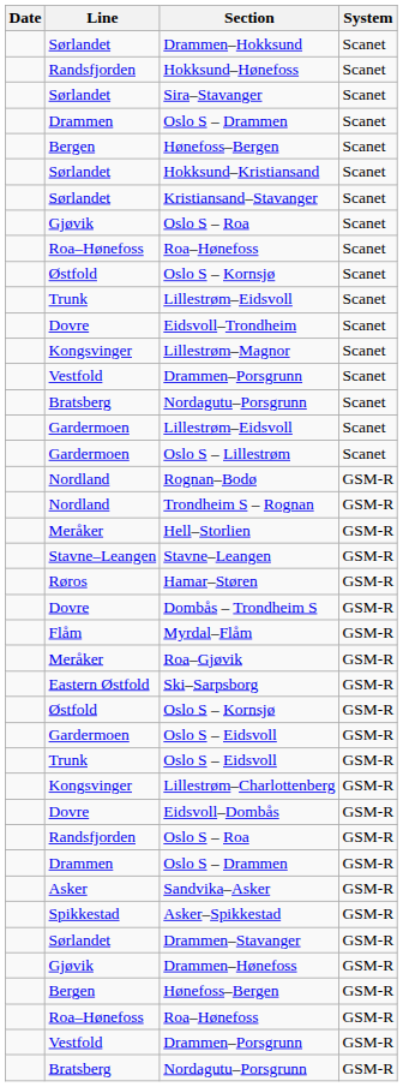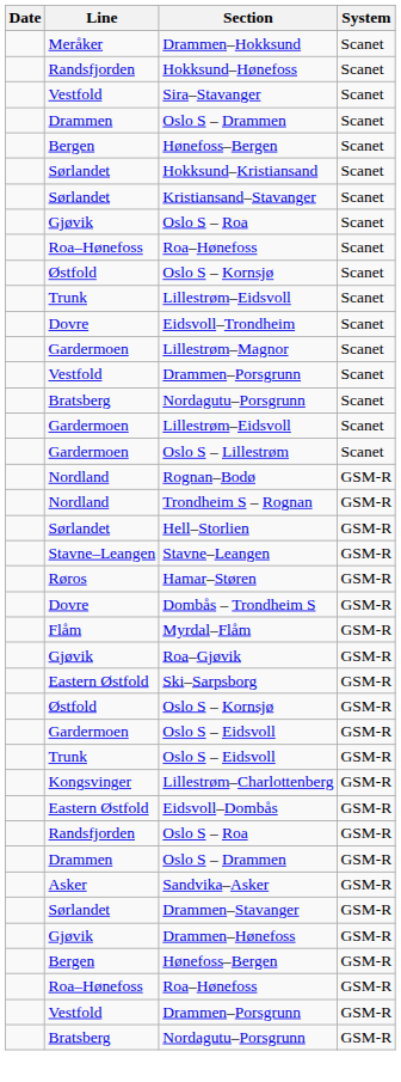 <table class="wikitable sortable">
 <tr>
 <th>Date</th>
 <th>Line</th>
 <th>Section</th>
 <th>System</th>
 </tr>
 <tr>
 <td></td>
-<td><a href='#'>Sørlandet</a></td>
+<td><a href='#'>Meråker</a></td>
 <td><a href='#'>Drammen</a>–<a href='#'>Hokksund</a></td>
 <td>Scanet</td>
 </tr>
 <tr>
 <td></td>
 <td><a href='#'>Randsfjorden</a></td>
 <td><a href='#'>Hokksund</a>–<a href='#'>Hønefoss</a></td>
 <td>Scanet</td>
 </tr>
 <tr>
 <td></td>
-<td><a href='#'>Sørlandet</a></td>
+<td><a href='#'>Vestfold</a></td>
 <td><a href='#'>Sira</a>–<a href='#'>Stavanger</a></td>
 <td>Scanet</td>
 </tr>
 <tr>
 <td></td>
 <td><a href='#'>Drammen</a></td>
 <td><a href='#'>Oslo S</a> – <a href='#'>Drammen</a></td>
 <td>Scanet</td>
 </tr>
 <tr>
 <td></td>
 <td><a href='#'>Bergen</a></td>
 <td><a href='#'>Hønefoss</a>–<a href='#'>Bergen</a></td>
 <td>Scanet</td>
 </tr>
 <tr>
 <td></td>
 <td><a href='#'>Sørlandet</a></td>
 <td><a href='#'>Hokksund</a>–<a href='#'>Kristiansand</a></td>
 <td>Scanet</td>
 </tr>
 <tr>
 <td></td>
 <td><a href='#'>Sørlandet</a></td>
 <td><a href='#'>Kristiansand</a>–<a href='#'>Stavanger</a></td>
 <td>Scanet</td>
 </tr>
 <tr>
 <td></td>
 <td><a href='#'>Gjøvik</a></td>
 <td><a href='#'>Oslo S</a> – <a href='#'>Roa</a></td>
 <td>Scanet</td>
 </tr>
 <tr>
 <td></td>
 <td><a href='#'>Roa–Hønefoss</a></td>
 <td><a href='#'>Roa</a>–<a href='#'>Hønefoss</a></td>
 <td>Scanet</td>
 </tr>
 <tr>
 <td></td>
 <td><a href='#'>Østfold</a></td>
 <td><a href='#'>Oslo S</a> – <a href='#'>Kornsjø</a></td>
 <td>Scanet</td>
 </tr>
 <tr>
 <td></td>
 <td><a href='#'>Trunk</a></td>
 <td><a href='#'>Lillestrøm</a>–<a href='#'>Eidsvoll</a></td>
 <td>Scanet</td>
 </tr>
 <tr>
 <td></td>
 <td><a href='#'>Dovre</a></td>
 <td><a href='#'>Eidsvoll</a>–<a href='#'>Trondheim</a></td>
 <td>Scanet</td>
 </tr>
 <tr>
 <td></td>
-<td><a href='#'>Kongsvinger</a></td>
+<td><a href='#'>Gardermoen</a></td>
 <td><a href='#'>Lillestrøm</a>–<a href='#'>Magnor</a></td>
 <td>Scanet</td>
 </tr>
 <tr>
 <td></td>
 <td><a href='#'>Vestfold</a></td>
 <td><a href='#'>Drammen</a>–<a href='#'>Porsgrunn</a></td>
 <td>Scanet</td>
 </tr>
 <tr>
 <td></td>
 <td><a href='#'>Bratsberg</a></td>
 <td><a href='#'>Nordagutu</a>–<a href='#'>Porsgrunn</a></td>
 <td>Scanet</td>
 </tr>
 <tr>
 <td></td>
 <td><a href='#'>Gardermoen</a></td>
 <td><a href='#'>Lillestrøm</a>–<a href='#'>Eidsvoll</a></td>
 <td>Scanet</td>
 </tr>
 <tr>
 <td></td>
 <td><a href='#'>Gardermoen</a></td>
 <td><a href='#'>Oslo S</a> – <a href='#'>Lillestrøm</a></td>
 <td>Scanet</td>
 </tr>
 <tr>
 <td></td>
 <td><a href='#'>Nordland</a></td>
 <td><a href='#'>Rognan</a>–<a href='#'>Bodø</a></td>
 <td>GSM-R</td>
 </tr>
 <tr>
 <td></td>
 <td><a href='#'>Nordland</a></td>
 <td><a href='#'>Trondheim S</a> – <a href='#'>Rognan</a></td>
 <td>GSM-R</td>
 </tr>
 <tr>
 <td></td>
-<td><a href='#'>Meråker</a></td>
+<td><a href='#'>Sørlandet</a></td>
 <td><a href='#'>Hell</a>–<a href='#'>Storlien</a></td>
 <td>GSM-R</td>
 </tr>
 <tr>
 <td></td>
 <td><a href='#'>Stavne–Leangen</a></td>
 <td><a href='#'>Stavne</a>–<a href='#'>Leangen</a></td>
 <td>GSM-R</td>
 </tr>
 <tr>
 <td></td>
 <td><a href='#'>Røros</a></td>
 <td><a href='#'>Hamar</a>–<a href='#'>Støren</a></td>
 <td>GSM-R</td>
 </tr>
 <tr>
 <td></td>
 <td><a href='#'>Dovre</a></td>
 <td><a href='#'>Dombås</a> – <a href='#'>Trondheim S</a></td>
 <td>GSM-R</td>
 </tr>
 <tr>
 <td></td>
 <td><a href='#'>Flåm</a></td>
 <td><a href='#'>Myrdal</a>–<a href='#'>Flåm</a></td>
 <td>GSM-R</td>
 </tr>
 <tr>
 <td></td>
-<td><a href='#'>Meråker</a></td>
+<td><a href='#'>Gjøvik</a></td>
 <td><a href='#'>Roa</a>–<a href='#'>Gjøvik</a></td>
 <td>GSM-R</td>
 </tr>
 <tr>
 <td></td>
 <td><a href='#'>Eastern Østfold</a></td>
 <td><a href='#'>Ski</a>–<a href='#'>Sarpsborg</a></td>
 <td>GSM-R</td>
 </tr>
 <tr>
 <td></td>
 <td><a href='#'>Østfold</a></td>
 <td><a href='#'>Oslo S</a> – <a href='#'>Kornsjø</a></td>
 <td>GSM-R</td>
 </tr>
 <tr>
 <td></td>
 <td><a href='#'>Gardermoen</a></td>
 <td><a href='#'>Oslo S</a> – <a href='#'>Eidsvoll</a></td>
 <td>GSM-R</td>
 </tr>
 <tr>
 <td></td>
 <td><a href='#'>Trunk</a></td>
 <td><a href='#'>Oslo S</a> – <a href='#'>Eidsvoll</a></td>
 <td>GSM-R</td>
 </tr>
 <tr>
 <td></td>
 <td><a href='#'>Kongsvinger</a></td>
 <td><a href='#'>Lillestrøm</a>–<a href='#'>Charlottenberg</a></td>
 <td>GSM-R</td>
 </tr>
 <tr>
 <td></td>
-<td><a href='#'>Dovre</a></td>
+<td><a href='#'>Eastern Østfold</a></td>
 <td><a href='#'>Eidsvoll</a>–<a href='#'>Dombås</a></td>
 <td>GSM-R</td>
 </tr>
 <tr>
 <td></td>
 <td><a href='#'>Randsfjorden</a></td>
 <td><a href='#'>Oslo S</a> – <a href='#'>Roa</a></td>
 <td>GSM-R</td>
 </tr>
 <tr>
 <td></td>
 <td><a href='#'>Drammen</a></td>
 <td><a href='#'>Oslo S</a> – <a href='#'>Drammen</a></td>
 <td>GSM-R</td>
 </tr>
 <tr>
 <td></td>
 <td><a href='#'>Asker</a></td>
 <td><a href='#'>Sandvika</a>–<a href='#'>Asker</a></td>
-<td>GSM-R</td>
-</tr>
-<tr>
-<td></td>
-<td><a href='#'>Spikkestad</a></td>
-<td><a href='#'>Asker</a>–<a href='#'>Spikkestad</a></td>
 <td>GSM-R</td>
 </tr>
 <tr>
 <td></td>
 <td><a href='#'>Sørlandet</a></td>
 <td><a href='#'>Drammen</a>–<a href='#'>Stavanger</a></td>
 <td>GSM-R</td>
 </tr>
 <tr>
 <td></td>
 <td><a href='#'>Gjøvik</a></td>
 <td><a href='#'>Drammen</a>–<a href='#'>Hønefoss</a></td>
 <td>GSM-R</td>
 </tr>
 <tr>
 <td></td>
 <td><a href='#'>Bergen</a></td>
 <td><a href='#'>Hønefoss</a>–<a href='#'>Bergen</a></td>
 <td>GSM-R</td>
 </tr>
 <tr>
 <td></td>
 <td><a href='#'>Roa–Hønefoss</a></td>
 <td><a href='#'>Roa</a>–<a href='#'>Hønefoss</a></td>
 <td>GSM-R</td>
 </tr>
 <tr>
 <td></td>
 <td><a href='#'>Vestfold</a></td>
 <td><a href='#'>Drammen</a>–<a href='#'>Porsgrunn</a></td>
 <td>GSM-R</td>
 </tr>
 <tr>
 <td></td>
 <td><a href='#'>Bratsberg</a></td>
 <td><a href='#'>Nordagutu</a>–<a href='#'>Porsgrunn</a></td>
 <td>GSM-R</td>
 </tr>
 </table>
